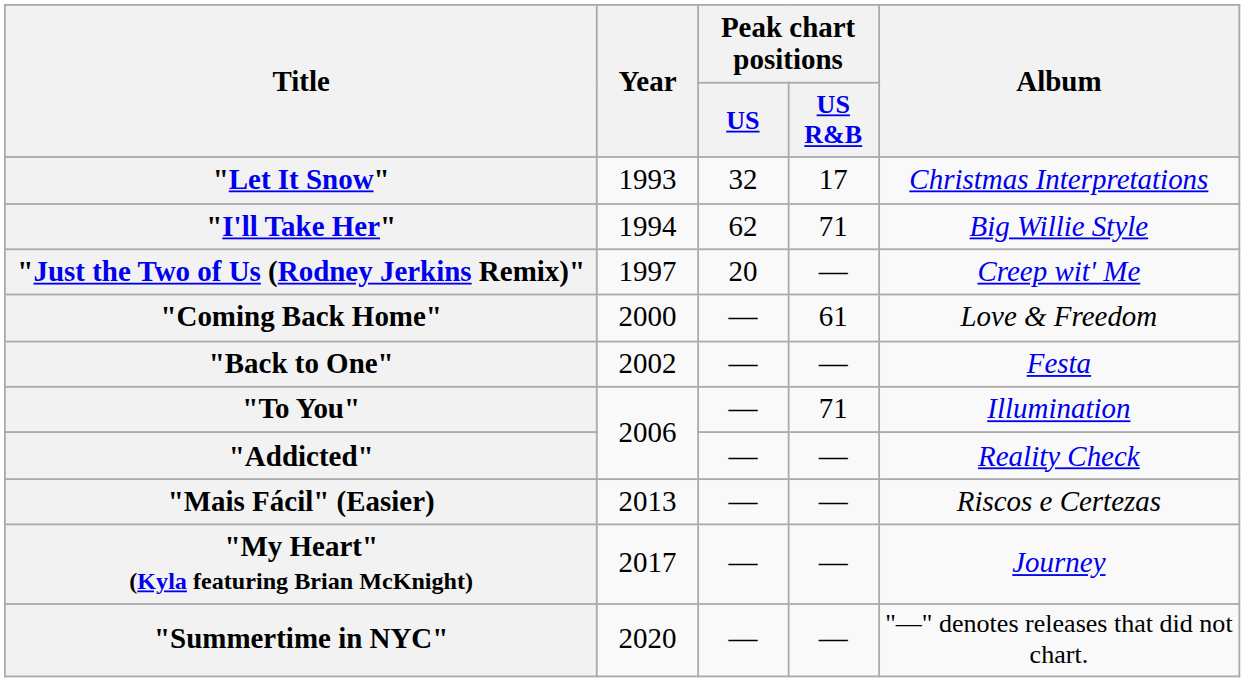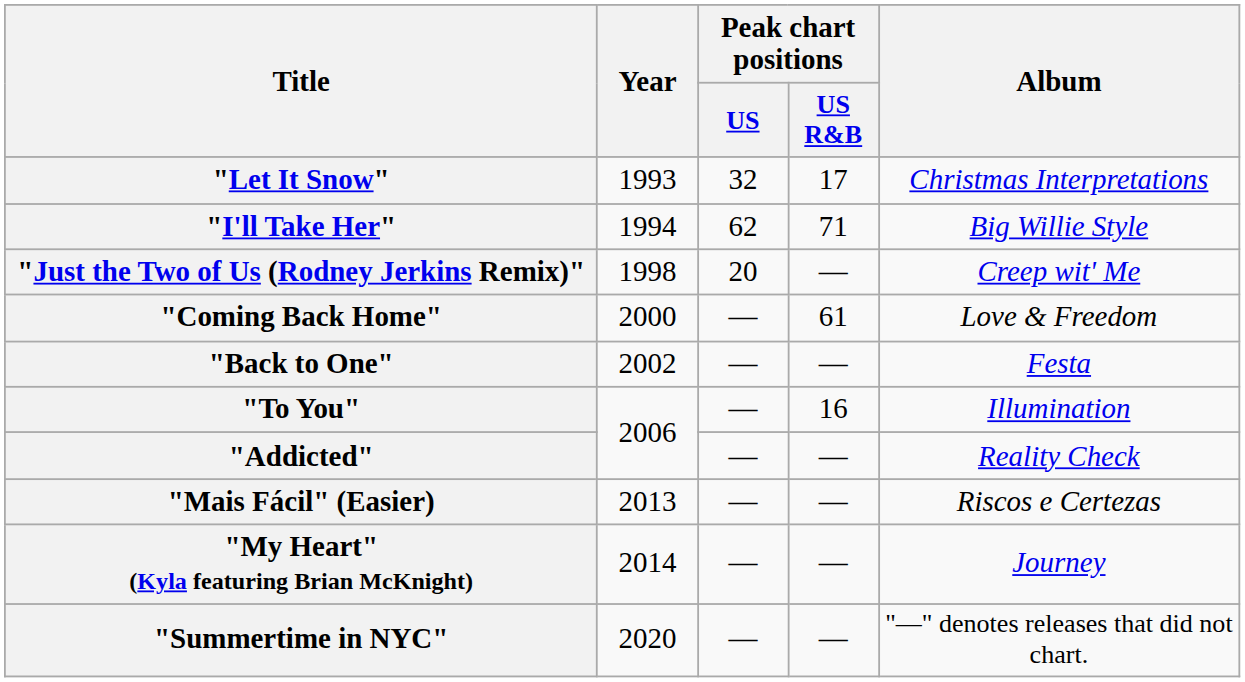 <table class="wikitable plainrowheaders" style="text-align: center">
 <tr>
 <th scope="col" rowspan="2" style="width:20em;">Title</th>
 <th scope="col" rowspan="2" style="width:3em;">Year</th>
 <th scope="col" colspan="2">Peak chart positions</th>
 <th scope="col" rowspan="2" style="width:12em;">Album</th>
 </tr>
 <tr>
 <th scope="col" style="width:3em;font-size:90%;"><a href='#'>US</a><br></th>
 <th scope="col" style="width:3em;font-size:90%;"><a href='#'>US R&B</a><br></th>
 </tr>
 <tr>
 <th scope="row">"<a href='#'>Let It Snow</a>" <br></th>
 <td>1993</td>
 <td>32</td>
 <td>17</td>
 <td><em><a href='#'>Christmas Interpretations</a></em></td>
 </tr>
 <tr>
 <th scope="row">"<a href='#'>I'll Take Her</a>" <br></th>
 <td>1994</td>
 <td>62</td>
 <td>71</td>
 <td><em><a href='#'>Big Willie Style</a></em></td>
 </tr>
 <tr>
 <th scope="row">"<a href='#'>Just the Two of Us</a> (<a href='#'>Rodney Jerkins</a> Remix)" <br></th>
-<td>1997</td>
+<td>1998</td>
 <td>20</td>
 <td>—</td>
 <td><em><a href='#'>Creep wit' Me</a></em></td>
 </tr>
 <tr>
 <th scope="row">"Coming Back Home" <br></th>
 <td>2000</td>
 <td>—</td>
 <td>61</td>
 <td><em>Love & Freedom</em></td>
 </tr>
 <tr>
 <th scope="row">"Back to One" <br></th>
 <td>2002</td>
 <td>—</td>
 <td>—</td>
 <td><em><a href='#'>Festa</a></em></td>
 </tr>
 <tr>
 <th scope="row">"To You" <br></th>
 <td rowspan="2">2006</td>
 <td>—</td>
-<td>71</td>
+<td>16</td>
 <td><em><a href='#'>Illumination</a></em></td>
 </tr>
 <tr>
 <th scope="row">"Addicted"<br> </th>
 <td>—</td>
 <td>—</td>
 <td><em><a href='#'>Reality Check</a></em></td>
 </tr>
 <tr>
 <th scope="row">"Mais Fácil" (Easier) <br></th>
 <td>2013</td>
 <td>—</td>
 <td>—</td>
 <td><em>Riscos e Certezas</em></td>
 </tr>
 <tr>
 <th scope="row">"My Heart" <br><small>(<a href='#'>Kyla</a> featuring Brian McKnight)</small></th>
-<td>2017</td>
+<td>2014</td>
 <td>—</td>
 <td>—</td>
 <td><em><a href='#'>Journey</a></em></td>
 </tr>
 <tr>
 <th scope="row">"Summertime in NYC"<br> </th>
 <td>2020</td>
 <td>—</td>
 <td>—</td>
 <td colspan="14" style="font-size:90%">"—" denotes releases that did not chart.</td>
 </tr>
 </table>
